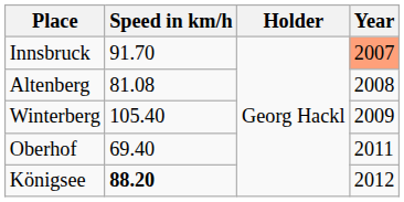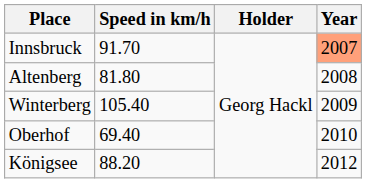 <table class="wikitable" border="1">
 <tr>
 <th>Place</th>
 <th>Speed in km/h</th>
 <th>Holder</th>
 <th>Year</th>
 </tr>
 <tr>
 <td>Innsbruck</td>
 <td>91.70</td>
 <td rowspan=5>Georg Hackl</td>
 <td style="background: lightsalmon;">2007</td>
 </tr>
 <tr>
 <td>Altenberg</td>
-<td>81.08</td>
+<td>81.80</td>
 <td>2008</td>
 </tr>
 <tr>
 <td>Winterberg</td>
 <td>105.40</td>
 <td>2009</td>
 </tr>
 <tr>
 <td>Oberhof</td>
 <td>69.40</td>
-<td>2011</td>
+<td>2010</td>
 </tr>
 <tr>
 <td>Königsee</td>
-<td><strong>88.20</strong></td>
+<td>88.20</td>
 <td>2012</td>
 </tr>
 </table>
